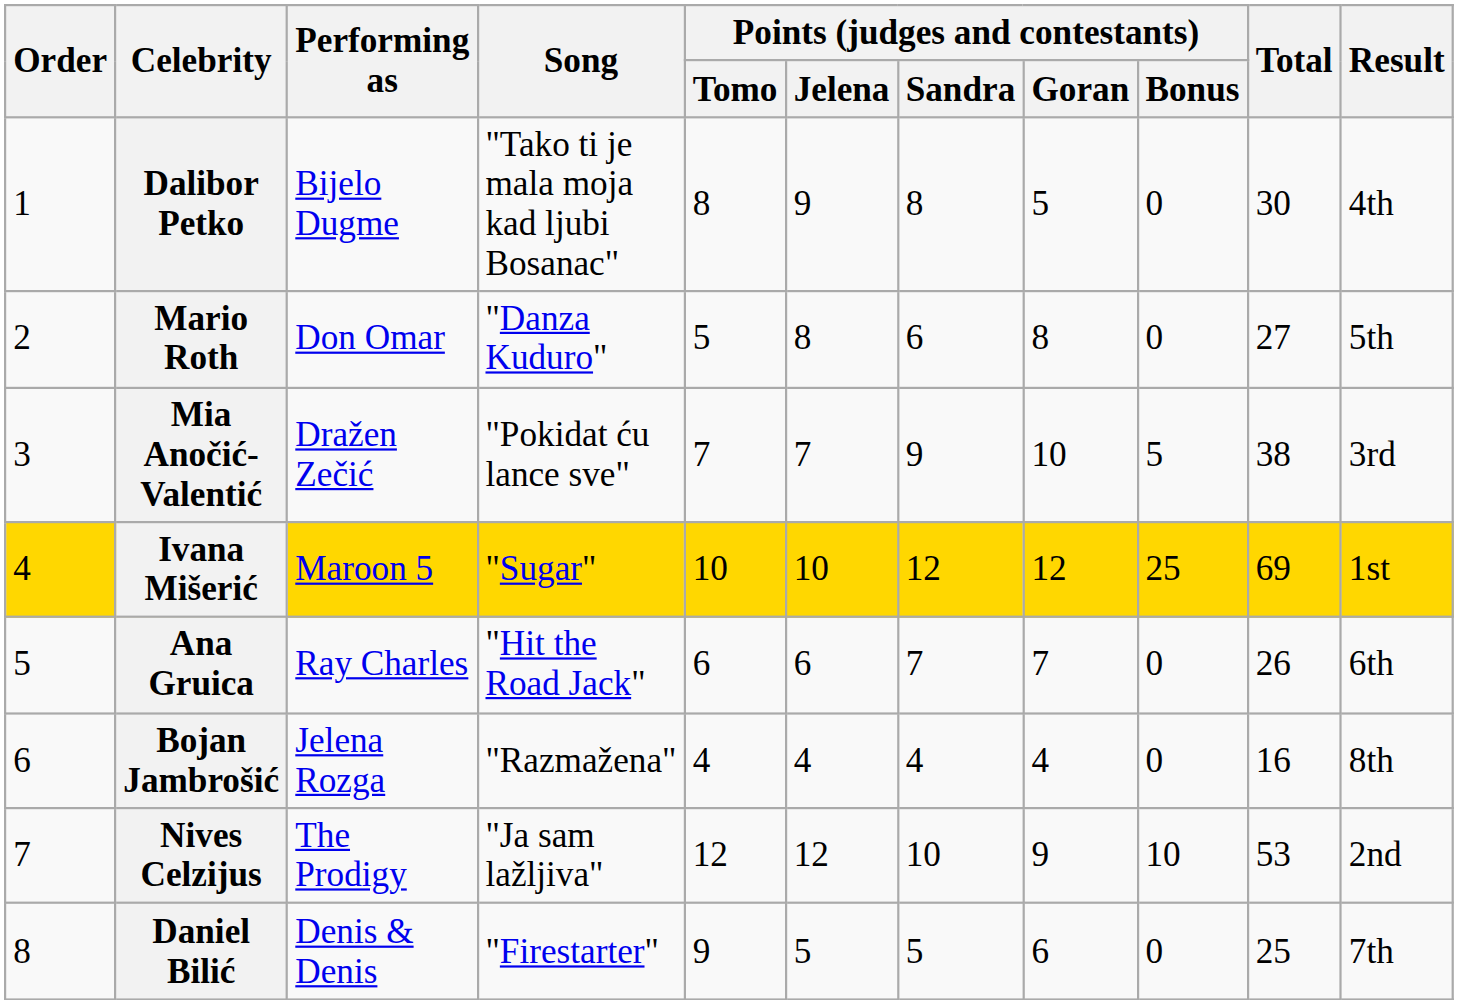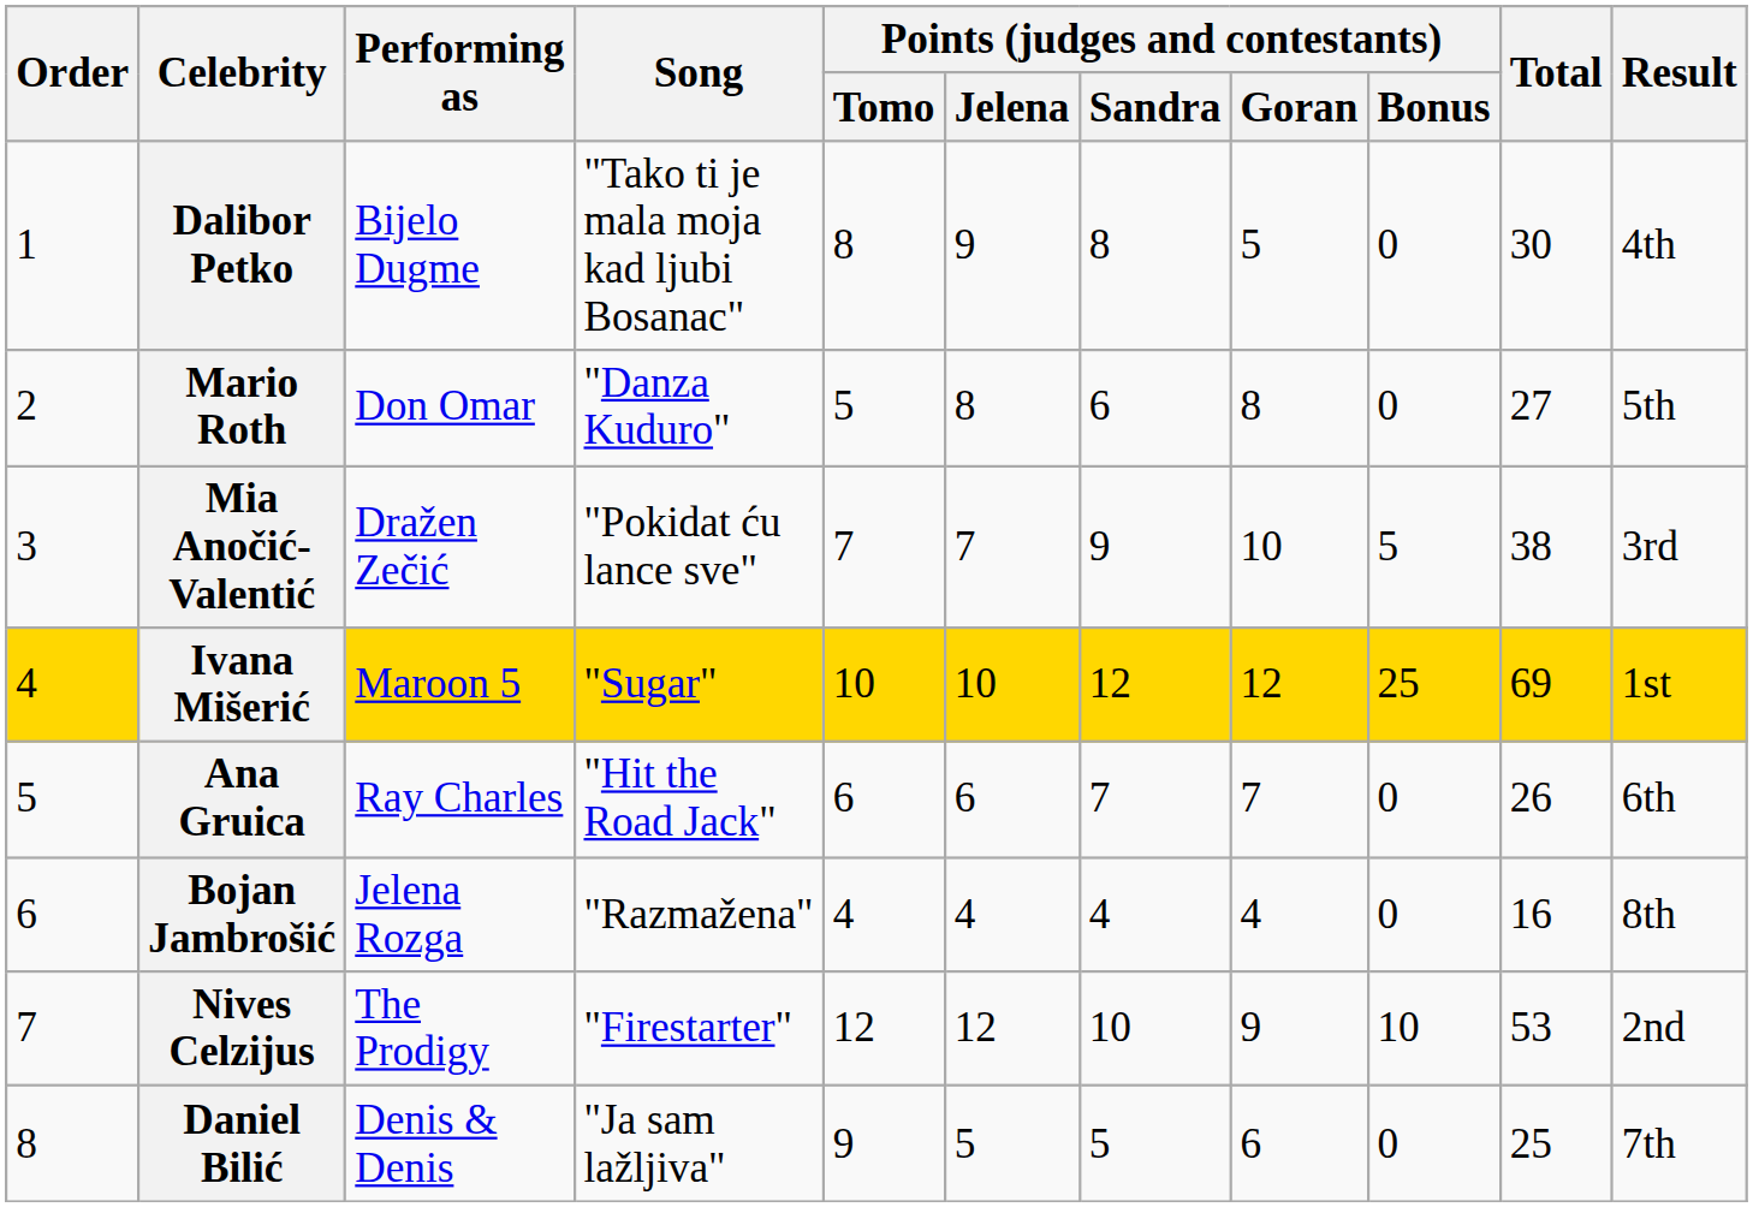 <table class=wikitable>
 <tr>
 <th rowspan="2">Order </th>
 <th rowspan="2">Celebrity </th>
 <th rowspan="2">Performing as </th>
 <th rowspan="2">Song </th>
 <th colspan="5" style="width:50%;">Points (judges and contestants)</th>
 <th rowspan="2">Total</th>
 <th rowspan="2">Result</th>
 </tr>
 <tr>
 <th style="width:10%;">Tomo</th>
 <th style="width:10%;">Jelena</th>
 <th style="width:10%;">Sandra</th>
 <th style="width:10%;">Goran</th>
 <th style="width:10%;">Bonus</th>
 </tr>
 <tr>
 <td>1</td>
 <th scope="row">Dalibor Petko</th>
 <td><a href='#'>Bijelo Dugme</a></td>
 <td>"Tako ti je mala moja kad ljubi Bosanac"</td>
 <td>8</td>
 <td>9</td>
 <td>8</td>
 <td>5</td>
 <td>0</td>
 <td>30</td>
 <td>4th</td>
 </tr>
 <tr>
 <td>2</td>
 <th scope="row">Mario Roth</th>
 <td><a href='#'>Don Omar</a></td>
 <td>"<a href='#'>Danza Kuduro</a>"</td>
 <td>5</td>
 <td>8</td>
 <td>6</td>
 <td>8</td>
 <td>0</td>
 <td>27</td>
 <td>5th</td>
 </tr>
 <tr>
 <td>3</td>
 <th scope="row">Mia Anočić-Valentić</th>
 <td><a href='#'>Dražen Zečić</a></td>
 <td>"Pokidat ću lance sve"</td>
 <td>7</td>
 <td>7</td>
 <td>9</td>
 <td>10</td>
 <td>5</td>
 <td>38</td>
 <td>3rd</td>
 </tr>
 <tr bgcolor="gold">
 <td>4</td>
 <th scope="row">Ivana Mišerić</th>
 <td><a href='#'>Maroon 5</a></td>
 <td>"<a href='#'>Sugar</a>"</td>
 <td>10</td>
 <td>10</td>
 <td>12</td>
 <td>12</td>
 <td>25</td>
 <td>69</td>
 <td>1st</td>
 </tr>
 <tr>
 <td>5</td>
 <th scope="row">Ana Gruica</th>
 <td><a href='#'>Ray Charles</a></td>
 <td>"<a href='#'>Hit the Road Jack</a>"</td>
 <td>6</td>
 <td>6</td>
 <td>7</td>
 <td>7</td>
 <td>0</td>
 <td>26</td>
 <td>6th</td>
 </tr>
 <tr>
 <td>6</td>
 <th scope="row">Bojan Jambrošić</th>
 <td><a href='#'>Jelena Rozga</a></td>
 <td>"Razmažena"</td>
 <td>4</td>
 <td>4</td>
 <td>4</td>
 <td>4</td>
 <td>0</td>
 <td>16</td>
 <td>8th</td>
 </tr>
 <tr>
 <td>7</td>
 <th scope="row">Nives Celzijus</th>
 <td><a href='#'>The Prodigy</a></td>
-<td>"Ja sam lažljiva"</td>
+<td>"<a href='#'>Firestarter</a>"</td>
 <td>12</td>
 <td>12</td>
 <td>10</td>
 <td>9</td>
 <td>10</td>
 <td>53</td>
 <td>2nd</td>
 </tr>
 <tr>
 <td>8</td>
 <th scope="row">Daniel Bilić</th>
 <td><a href='#'>Denis & Denis</a></td>
-<td>"<a href='#'>Firestarter</a>"</td>
+<td>"Ja sam lažljiva"</td>
 <td>9</td>
 <td>5</td>
 <td>5</td>
 <td>6</td>
 <td>0</td>
 <td>25</td>
 <td>7th</td>
 </tr>
 </table>
